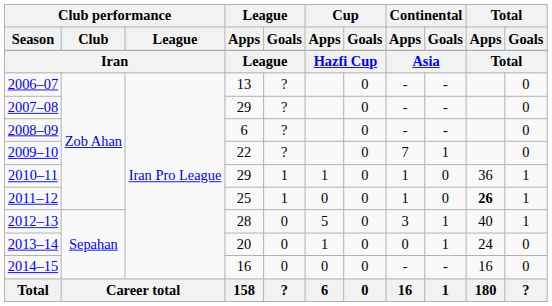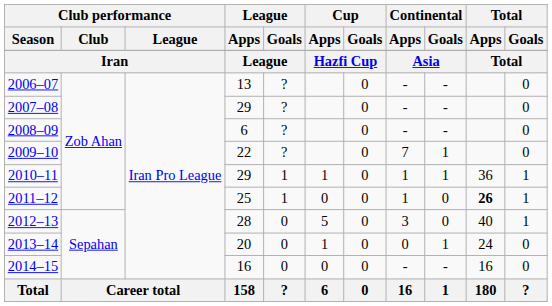 <table class="wikitable" style="text-align:center">
 <tr>
 <th colspan=3>Club performance</th>
 <th colspan=2>League</th>
 <th colspan=2>Cup</th>
 <th colspan=2>Continental</th>
 <th colspan=2>Total</th>
 </tr>
 <tr>
 <th>Season</th>
 <th>Club</th>
 <th>League</th>
 <th>Apps</th>
 <th>Goals</th>
 <th>Apps</th>
 <th>Goals</th>
 <th>Apps</th>
 <th>Goals</th>
 <th>Apps</th>
 <th>Goals</th>
 </tr>
 <tr>
 </tr>
 <tr>
 <th colspan=3>Iran</th>
 <th colspan=2>League</th>
 <th colspan=2><a href='#'>Hazfi Cup</a></th>
 <th colspan=2><a href='#'>Asia</a></th>
 <th colspan=2>Total</th>
 </tr>
 <tr>
 <td><a href='#'>2006–07</a></td>
 <td rowspan="6"><a href='#'>Zob Ahan</a></td>
 <td rowspan="9"><a href='#'>Iran Pro League</a></td>
 <td>13</td>
 <td>?</td>
 <td></td>
 <td>0</td>
 <td>-</td>
 <td>-</td>
 <td></td>
 <td>0</td>
 </tr>
 <tr>
 <td><a href='#'>2007–08</a></td>
 <td>29</td>
 <td>?</td>
 <td></td>
 <td>0</td>
 <td>-</td>
 <td>-</td>
 <td></td>
 <td>0</td>
 </tr>
 <tr>
 <td><a href='#'>2008–09</a></td>
 <td>6</td>
 <td>?</td>
 <td></td>
 <td>0</td>
 <td>-</td>
 <td>-</td>
 <td></td>
 <td>0</td>
 </tr>
 <tr>
 <td><a href='#'>2009–10</a></td>
 <td>22</td>
 <td>?</td>
 <td></td>
 <td>0</td>
 <td>7</td>
 <td>1</td>
 <td></td>
 <td>0</td>
 </tr>
 <tr>
 <td><a href='#'>2010–11</a></td>
 <td>29</td>
 <td>1</td>
 <td>1</td>
 <td>0</td>
 <td>1</td>
-<td>0</td>
+<td>1</td>
 <td>36</td>
 <td>1</td>
 </tr>
 <tr>
 <td><a href='#'>2011–12</a></td>
 <td>25</td>
 <td>1</td>
 <td>0</td>
 <td>0</td>
 <td>1</td>
 <td>0</td>
 <td><strong>26</strong></td>
 <td>1</td>
 </tr>
 <tr>
 <td><a href='#'>2012–13</a></td>
 <td rowspan="3"><a href='#'>Sepahan</a></td>
 <td>28</td>
 <td>0</td>
 <td>5</td>
 <td>0</td>
 <td>3</td>
-<td>1</td>
+<td>0</td>
 <td>40</td>
 <td>1</td>
 </tr>
 <tr>
 <td><a href='#'>2013–14</a></td>
 <td>20</td>
 <td>0</td>
 <td>1</td>
 <td>0</td>
 <td>0</td>
 <td>1</td>
 <td>24</td>
 <td>0</td>
 </tr>
 <tr>
 <td><a href='#'>2014–15</a></td>
 <td>16</td>
 <td>0</td>
 <td>0</td>
 <td>0</td>
 <td>-</td>
 <td>-</td>
 <td>16</td>
 <td>0</td>
 </tr>
 <tr>
 <th rowspan=1>Total</th>
 <th colspan=2>Career total</th>
 <th>158</th>
 <th>?</th>
 <th>6</th>
 <th>0</th>
 <th>16</th>
 <th>1</th>
 <th>180</th>
 <th>?</th>
 </tr>
 </table>
